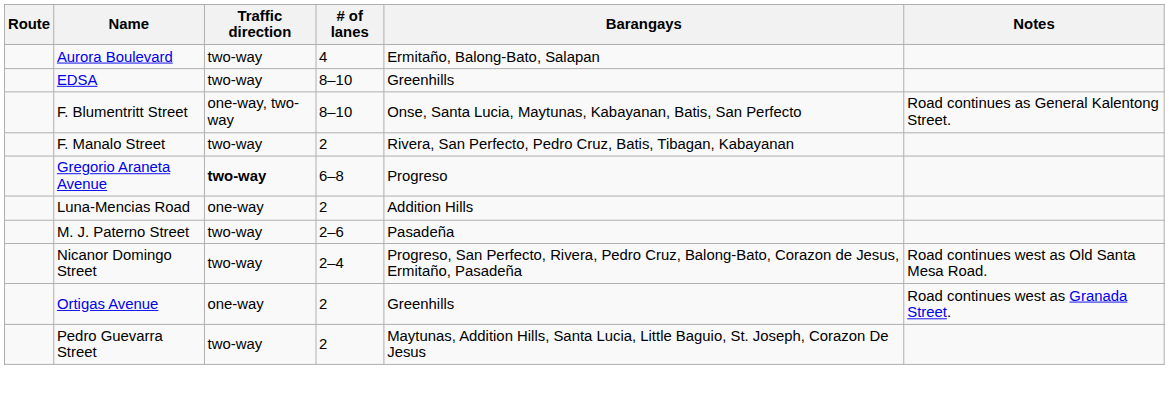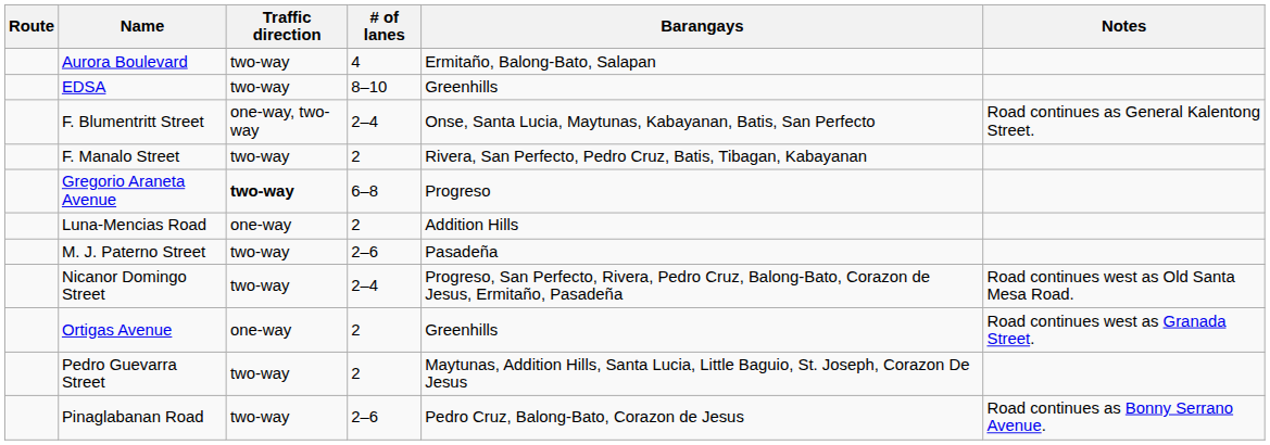 <table class="wikitable sortable collapsible" id="sanjuan">
 <tr>
 <th>Route</th>
 <th>Name</th>
 <th>Traffic direction</th>
 <th># of lanes</th>
 <th class="unsortable">Barangays</th>
 <th class="unsortable">Notes</th>
 </tr>
 <tr>
 <td><br></td>
 <td><a href='#'>Aurora Boulevard</a></td>
 <td>two-way</td>
 <td>4</td>
 <td>Ermitaño, Balong-Bato, Salapan</td>
 <td></td>
 </tr>
 <tr>
 <td><br></td>
 <td><a href='#'>EDSA</a></td>
 <td>two-way</td>
 <td>8–10</td>
 <td>Greenhills</td>
 <td></td>
 </tr>
 <tr>
 <td></td>
 <td>F. Blumentritt Street</td>
 <td>one-way, two-way</td>
-<td>8–10</td>
+<td>2–4</td>
 <td>Onse, Santa Lucia, Maytunas, Kabayanan, Batis, San Perfecto</td>
 <td>Road continues as General Kalentong Street.</td>
 </tr>
 <tr>
 <td></td>
 <td>F. Manalo Street</td>
 <td>two-way</td>
 <td>2</td>
 <td>Rivera, San Perfecto, Pedro Cruz, Batis, Tibagan, Kabayanan</td>
 <td></td>
 </tr>
 <tr>
 <td></td>
 <td><a href='#'>Gregorio Araneta Avenue</a></td>
 <td><strong>two-way</strong></td>
 <td>6–8</td>
 <td>Progreso</td>
 <td></td>
 </tr>
 <tr>
 <td></td>
 <td>Luna-Mencias Road</td>
 <td>one-way</td>
 <td>2</td>
 <td>Addition Hills</td>
 <td></td>
 </tr>
 <tr>
 <td></td>
 <td>M. J. Paterno Street</td>
 <td>two-way</td>
 <td>2–6</td>
 <td>Pasadeña</td>
 <td></td>
 </tr>
 <tr>
 <td></td>
 <td>Nicanor Domingo Street</td>
 <td>two-way</td>
 <td>2–4</td>
 <td>Progreso, San Perfecto, Rivera, Pedro Cruz, Balong-Bato, Corazon de Jesus, Ermitaño, Pasadeña</td>
 <td>Road continues west as Old Santa Mesa Road.</td>
 </tr>
 <tr>
 <td></td>
 <td><a href='#'>Ortigas Avenue</a></td>
 <td>one-way</td>
 <td>2</td>
 <td>Greenhills</td>
 <td>Road continues west as <a href='#'>Granada Street</a>.</td>
 </tr>
 <tr>
 <td></td>
 <td>Pedro Guevarra Street</td>
 <td>two-way</td>
 <td>2</td>
 <td>Maytunas, Addition Hills, Santa Lucia, Little Baguio, St. Joseph, Corazon De Jesus</td>
 <td></td>
 </tr>
+<tr>
+<td></td>
+<td>Pinaglabanan Road</td>
+<td>two-way</td>
+<td>2–6</td>
+<td>Pedro Cruz, Balong-Bato, Corazon de Jesus</td>
+<td>Road continues as <a href='#'>Bonny Serrano Avenue</a>.</td>
+</tr>
 </table>
